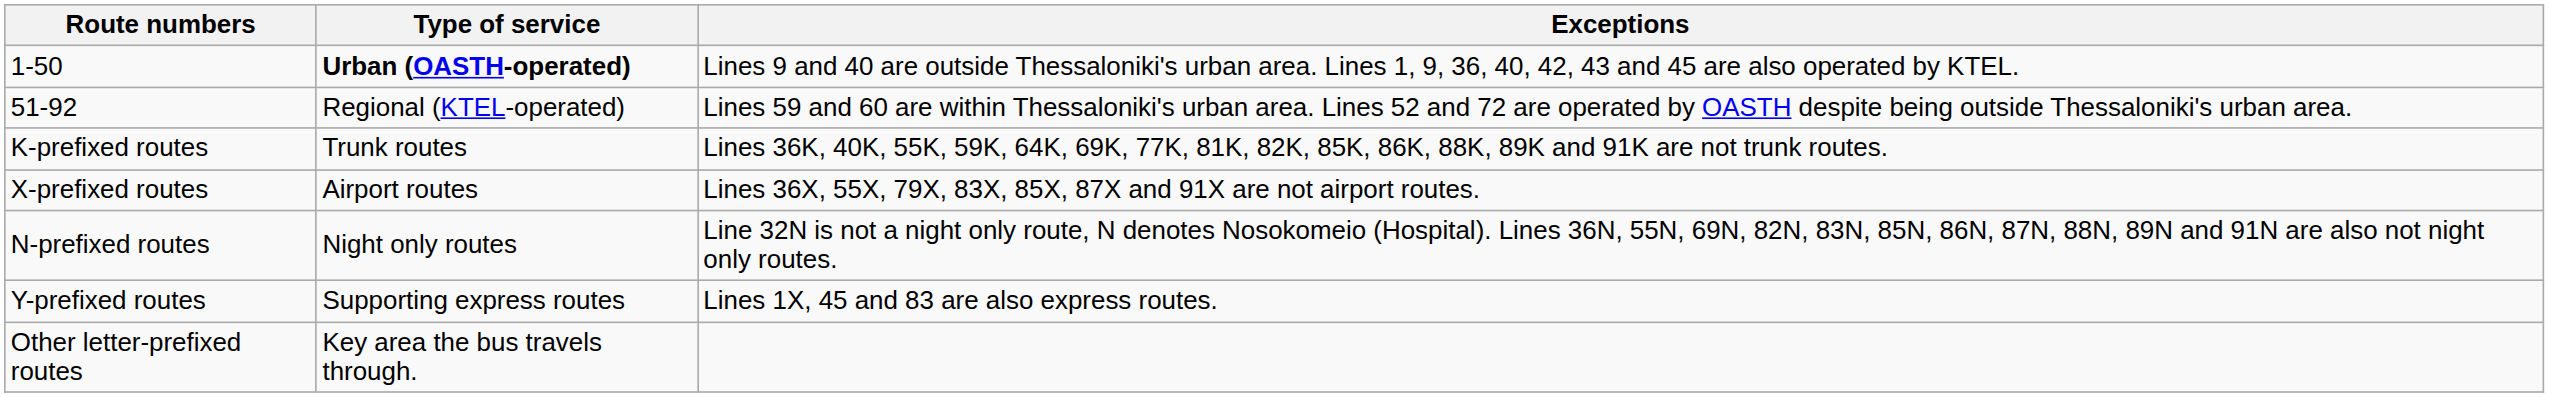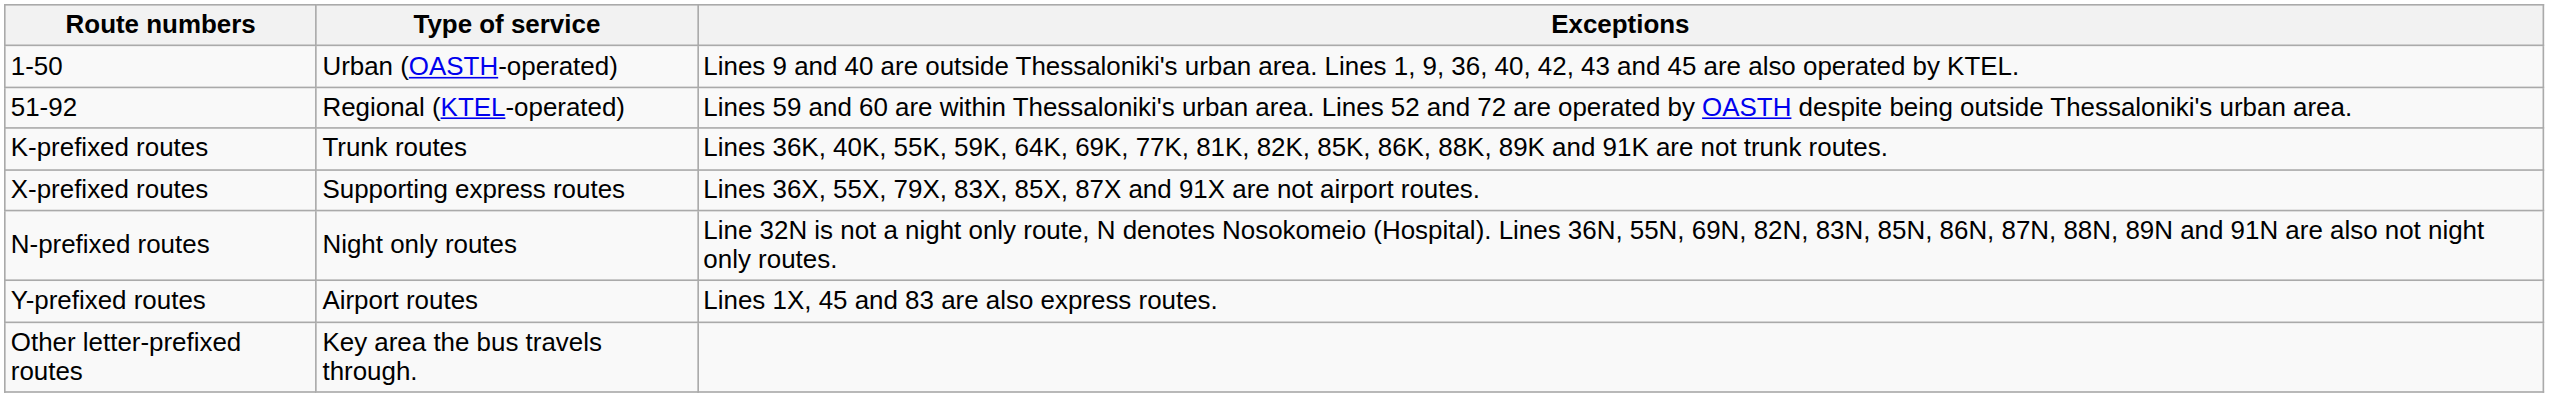 <table class="wikitable">
 <tr>
 <th>Route numbers</th>
 <th>Type of service</th>
 <th>Exceptions</th>
 </tr>
 <tr>
 <td>1-50</td>
-<td><strong>Urban (<a href='#'>OASTH</a>-operated)</strong></td>
+<td>Urban (<a href='#'>OASTH</a>-operated)</td>
 <td>Lines 9 and 40 are outside Thessaloniki's urban area. Lines 1, 9, 36, 40, 42, 43 and 45 are also operated by KTEL.</td>
 </tr>
 <tr>
 <td>51-92</td>
 <td>Regional (<a href='#'>KTEL</a>-operated)</td>
 <td>Lines 59 and 60 are within Thessaloniki's urban area. Lines 52 and 72 are operated by <a href='#'>OASTH</a> despite being outside Thessaloniki's urban area.</td>
 </tr>
 <tr>
 <td>Κ-prefixed routes</td>
 <td>Trunk routes</td>
 <td>Lines 36K, 40K, 55K, 59K, 64K, 69K, 77K, 81K, 82K, 85K, 86K, 88K, 89K and 91K are not trunk routes.</td>
 </tr>
 <tr>
 <td>X-prefixed routes</td>
-<td>Airport routes</td>
+<td>Supporting express routes</td>
 <td>Lines 36X, 55X, 79X, 83X, 85X, 87X and 91X are not airport routes.</td>
 </tr>
 <tr>
 <td>N-prefixed routes</td>
 <td>Night only routes</td>
 <td>Line 32N is not a night only route, N denotes Nosokomeio (Hospital). Lines 36N, 55N, 69N, 82N, 83N, 85N, 86N, 87N, 88N, 89N and 91N are also not night only routes.</td>
 </tr>
 <tr>
 <td>Y-prefixed routes</td>
-<td>Supporting express routes</td>
+<td>Airport routes</td>
 <td>Lines 1X, 45 and 83 are also express routes.</td>
 </tr>
 <tr>
 <td>Other letter-prefixed routes</td>
 <td>Key area the bus travels through.</td>
 <td></td>
 </tr>
 </table>
